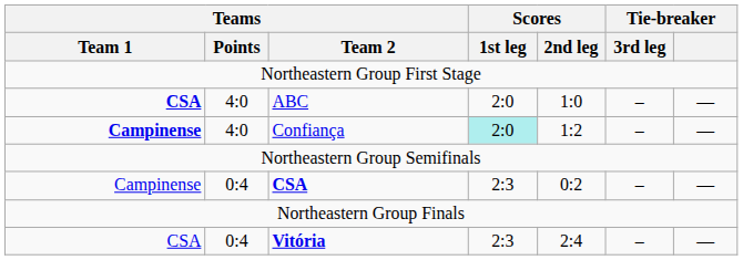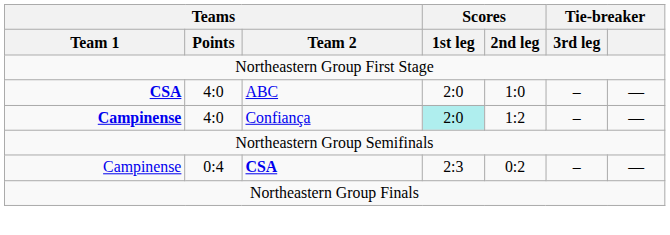 <table class="wikitable" style="text-align:center;">
 <tr>
 <th colspan=3>Teams</th>
 <th colspan=2>Scores</th>
 <th colspan=2>Tie-breaker</th>
 </tr>
 <tr>
 <th width="175">Team 1</th>
 <th width="50">Points</th>
 <th width="175">Team 2</th>
 <th width="55">1st leg</th>
 <th width="55">2nd leg</th>
 <th width="55">3rd leg</th>
 <th width="50"></th>
 </tr>
 <tr>
 <td agin=center colspan="7">Northeastern Group First Stage</td>
 </tr>
 <tr>
 <td align=right><strong><a href='#'>CSA</a></strong> </td>
 <td>4:0</td>
 <td align=left> <a href='#'>ABC</a></td>
 <td>2:0</td>
 <td>1:0</td>
 <td>–</td>
 <td>—</td>
 </tr>
 <tr>
 <td align=right><strong><a href='#'>Campinense</a></strong> </td>
 <td>4:0</td>
 <td align=left> <a href='#'>Confiança</a></td>
 <td style="background: paleturquoise;">2:0</td>
 <td>1:2</td>
 <td>–</td>
 <td>—</td>
 </tr>
 <tr>
 <td agin=center colspan="7">Northeastern Group Semifinals</td>
 </tr>
 <tr>
 <td align=right><a href='#'>Campinense</a> </td>
 <td>0:4</td>
 <td align=left> <strong><a href='#'>CSA</a></strong></td>
 <td>2:3</td>
 <td>0:2</td>
 <td>–</td>
 <td>—</td>
 </tr>
 <tr>
 <td agin=center colspan="7">Northeastern Group Finals</td>
 </tr>
-<tr>
-<td align=right><a href='#'>CSA</a> </td>
-<td>0:4</td>
-<td align=left> <strong><a href='#'>Vitória</a></strong></td>
-<td>2:3</td>
-<td>2:4</td>
-<td>–</td>
-<td>—</td>
-</tr>
 </table>
